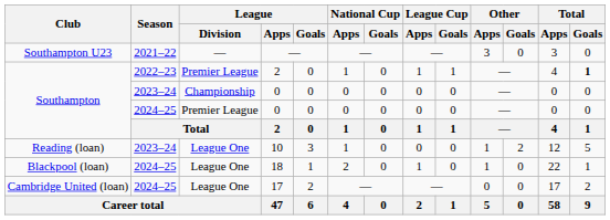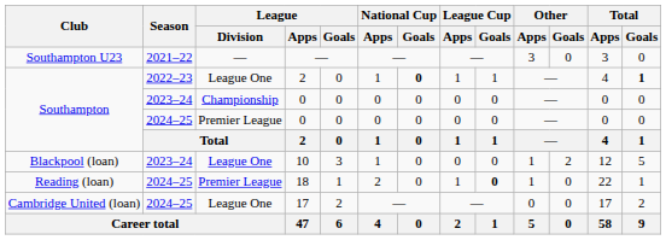 <table class=wikitable style="text-align: center">
 <tr>
 <th rowspan=2>Club</th>
 <th rowspan=2>Season</th>
 <th colspan=3>League</th>
 <th colspan=2>National Cup</th>
 <th colspan=2>League Cup</th>
 <th colspan=2>Other</th>
 <th colspan=2>Total</th>
 </tr>
 <tr>
 <th>Division</th>
 <th>Apps</th>
 <th>Goals</th>
 <th>Apps</th>
 <th>Goals</th>
 <th>Apps</th>
 <th>Goals</th>
 <th>Apps</th>
 <th>Goals</th>
 <th>Apps</th>
 <th>Goals</th>
 </tr>
 <tr>
 <td><a href='#'>Southampton U23</a></td>
 <td><a href='#'>2021–22</a></td>
 <td colspan=1>—</td>
 <td colspan=2>—</td>
 <td colspan=2>—</td>
 <td colspan=2>—</td>
 <td>3</td>
 <td>0</td>
 <td>3</td>
 <td>0</td>
 </tr>
 <tr>
 <td rowspan=4><a href='#'>Southampton</a></td>
 <td><a href='#'>2022–23</a></td>
-<td><a href='#'>Premier League</a></td>
+<td>League One</td>
 <td>2</td>
 <td>0</td>
 <td>1</td>
-<td>0</td>
+<td><strong>0</strong></td>
 <td>1</td>
 <td>1</td>
 <td colspan=2>—</td>
 <td>4</td>
 <td><strong>1</strong></td>
 </tr>
 <tr>
 <td><a href='#'>2023–24</a></td>
 <td><a href='#'>Championship</a></td>
 <td>0</td>
 <td>0</td>
 <td>0</td>
 <td>0</td>
 <td>0</td>
 <td>0</td>
 <td colspan=2>—</td>
 <td>0</td>
 <td>0</td>
 </tr>
 <tr>
 <td><a href='#'>2024–25</a></td>
 <td>Premier League</td>
 <td>0</td>
 <td>0</td>
 <td>0</td>
 <td>0</td>
 <td>0</td>
 <td>0</td>
 <td colspan=2>—</td>
 <td>0</td>
 <td>0</td>
 </tr>
 <tr>
 <th colspan=2>Total</th>
 <th>2</th>
 <th>0</th>
 <th>1</th>
 <th>0</th>
 <th>1</th>
 <th>1</th>
 <th colspan=2>—</th>
 <th>4</th>
 <th>1</th>
 </tr>
 <tr>
-<td><a href='#'>Reading</a> (loan)</td>
+<td><a href='#'>Blackpool</a> (loan)</td>
 <td><a href='#'>2023–24</a></td>
 <td><a href='#'>League One</a></td>
 <td>10</td>
 <td>3</td>
 <td>1</td>
 <td>0</td>
 <td>0</td>
 <td>0</td>
 <td>1</td>
 <td>2</td>
 <td>12</td>
 <td>5</td>
 </tr>
 <tr>
-<td><a href='#'>Blackpool</a> (loan)</td>
+<td><a href='#'>Reading</a> (loan)</td>
 <td><a href='#'>2024–25</a></td>
-<td>League One</td>
+<td><a href='#'>Premier League</a></td>
 <td>18</td>
 <td>1</td>
 <td>2</td>
 <td>0</td>
 <td>1</td>
-<td>0</td>
+<td><strong>0</strong></td>
 <td>1</td>
 <td>0</td>
 <td>22</td>
 <td>1</td>
 </tr>
 <tr>
 <td><a href='#'>Cambridge United</a> (loan)</td>
 <td><a href='#'>2024–25</a></td>
 <td>League One</td>
 <td>17</td>
 <td>2</td>
 <td colspan="2">—</td>
 <td colspan="2">—</td>
 <td>0</td>
 <td>0</td>
 <td>17</td>
 <td>2</td>
 </tr>
 <tr>
 <th colspan=3>Career total</th>
 <th>47</th>
 <th>6</th>
 <th>4</th>
 <th>0</th>
 <th>2</th>
 <th>1</th>
 <th>5</th>
 <th>0</th>
 <th>58</th>
 <th>9</th>
 </tr>
 </table>
